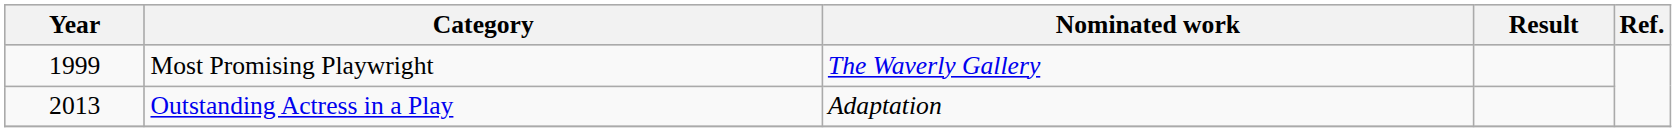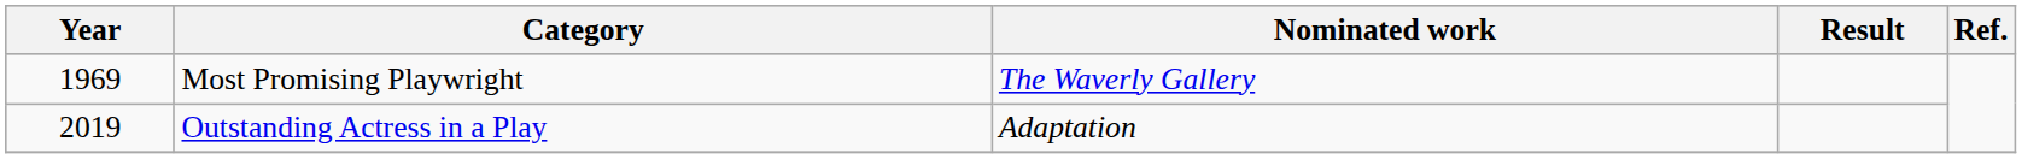 <table class=wikitable>
 <tr>
 <th scope="col" style="width:5em;">Year</th>
 <th scope="col" style="width:26em;">Category</th>
 <th scope="col" style="width:25em;">Nominated work</th>
 <th scope="col" style="width:5em;">Result</th>
 <th>Ref.</th>
 </tr>
 <tr>
-<td style="text-align:center;">1999</td>
+<td style="text-align:center;">1969</td>
 <td>Most Promising Playwright</td>
 <td><em><a href='#'>The Waverly Gallery</a></em></td>
 <td></td>
 <td align="center" rowspan="2"></td>
 </tr>
 <tr>
-<td style="text-align:center;">2013</td>
+<td style="text-align:center;">2019</td>
 <td><a href='#'>Outstanding Actress in a Play</a></td>
 <td><em>Adaptation</em></td>
 <td></td>
 </tr>
 <tr>
 </tr>
 </table>
